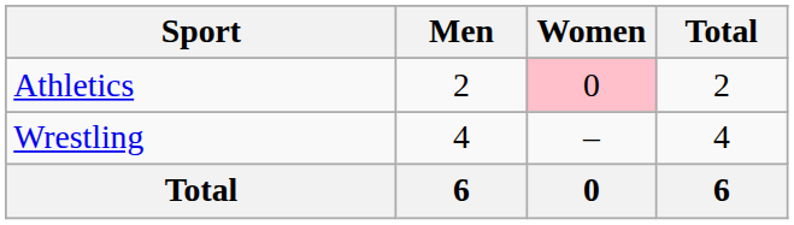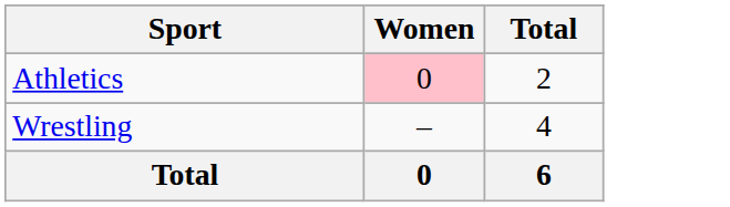 <table class="wikitable sortable" style="text-align:center;">
 <tr>
 <th width=180>Sport</th>
-<th width=55>Men</th>
 <th width=55>Women</th>
 <th width=55>Total</th>
 </tr>
 <tr>
 <td align=left><a href='#'>Athletics</a></td>
-<td>2</td>
 <td style="background: pink;">0</td>
 <td>2</td>
 </tr>
 <tr>
 <td align=left><a href='#'>Wrestling</a></td>
-<td>4</td>
 <td>–</td>
 <td>4</td>
 </tr>
 <tr>
 <th>Total</th>
-<th>6</th>
 <th>0</th>
 <th>6</th>
 </tr>
 </table>
